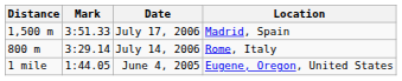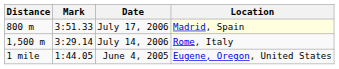 <table class="wikitable">
 <tr>
 <th>Distance</th>
 <th>Mark</th>
 <th>Date</th>
 <th>Location</th>
 </tr>
 <tr>
-<td>1,500 m</td>
+<td>800 m</td>
 <td align=right>3:51.33</td>
 <td align=right>July 17, 2006</td>
-<td><a href='#'>Madrid</a>, Spain</td>
+<td style="background: lightyellow;"><a href='#'>Madrid</a>, Spain</td>
 </tr>
 <tr>
-<td>800 m</td>
+<td>1,500 m</td>
 <td align=right>3:29.14</td>
 <td align=right>July 14, 2006</td>
 <td><a href='#'>Rome</a>, Italy</td>
 </tr>
 <tr>
 <td>1 mile</td>
 <td align=right>1:44.05</td>
 <td align=right>June 4, 2005</td>
 <td><a href='#'>Eugene, Oregon</a>, United States</td>
 </tr>
 </table>
